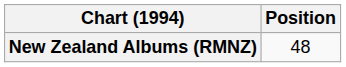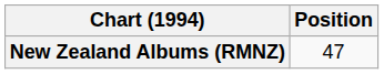 <table class="wikitable plainrowheaders" style="text-align:center;">
 <tr>
 <th scope="col">Chart (1994)</th>
 <th scope="col">Position</th>
 </tr>
 <tr>
 <th scope="row">New Zealand Albums (RMNZ)</th>
-<td>48</td>
+<td>47</td>
 </tr>
 </table>
